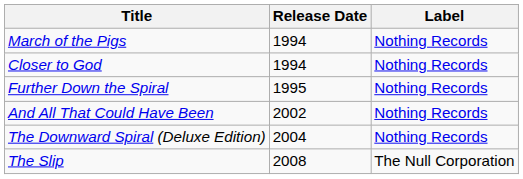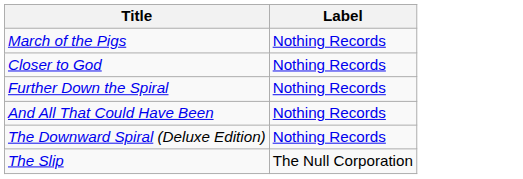 <table class="wikitable">
 <tr>
 <th>Title</th>
-<th>Release Date</th>
 <th>Label</th>
 </tr>
 <tr>
 <td><em><a href='#'>March of the Pigs</a></em></td>
-<td>1994</td>
 <td><a href='#'>Nothing Records</a></td>
 </tr>
 <tr>
 <td><em><a href='#'>Closer to God</a></em></td>
-<td>1994</td>
 <td><a href='#'>Nothing Records</a></td>
 </tr>
 <tr>
 <td><em><a href='#'>Further Down the Spiral</a></em></td>
-<td>1995</td>
 <td><a href='#'>Nothing Records</a></td>
 </tr>
 <tr>
 <td><em><a href='#'>And All That Could Have Been</a></em></td>
-<td>2002</td>
 <td><a href='#'>Nothing Records</a></td>
 </tr>
 <tr>
 <td><em><a href='#'>The Downward Spiral</a> (Deluxe Edition)</em></td>
-<td>2004</td>
 <td><a href='#'>Nothing Records</a></td>
 </tr>
 <tr>
 <td><em><a href='#'>The Slip</a> </em></td>
-<td>2008</td>
 <td>The Null Corporation</td>
 </tr>
 </table>
